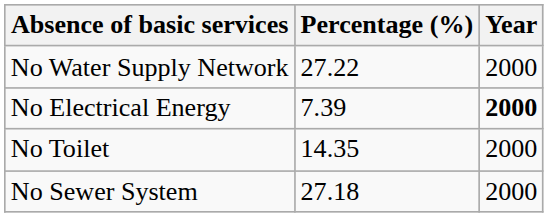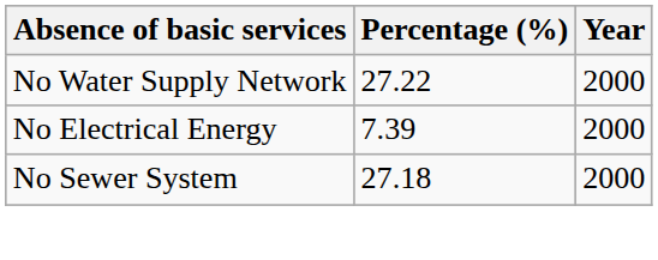 <table class="wikitable sortable">
 <tr>
 <th>Absence of basic services</th>
 <th>Percentage (%)</th>
 <th>Year</th>
 </tr>
 <tr>
 <td>No Water Supply Network</td>
 <td>27.22</td>
 <td>2000</td>
 </tr>
 <tr>
 <td>No Electrical Energy</td>
 <td>7.39</td>
-<td><strong>2000</strong></td>
-</tr>
-<tr>
-<td>No Toilet</td>
-<td>14.35</td>
 <td>2000</td>
 </tr>
 <tr>
 <td>No Sewer System</td>
 <td>27.18</td>
 <td>2000</td>
 </tr>
 </table>
